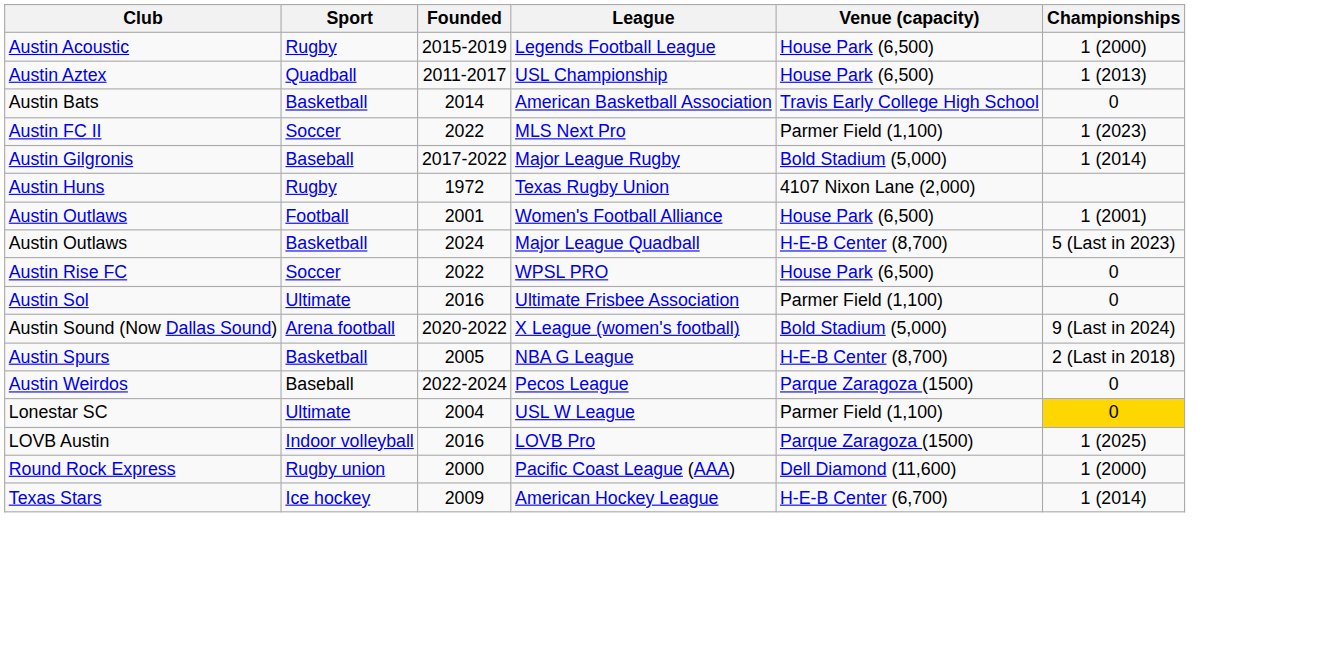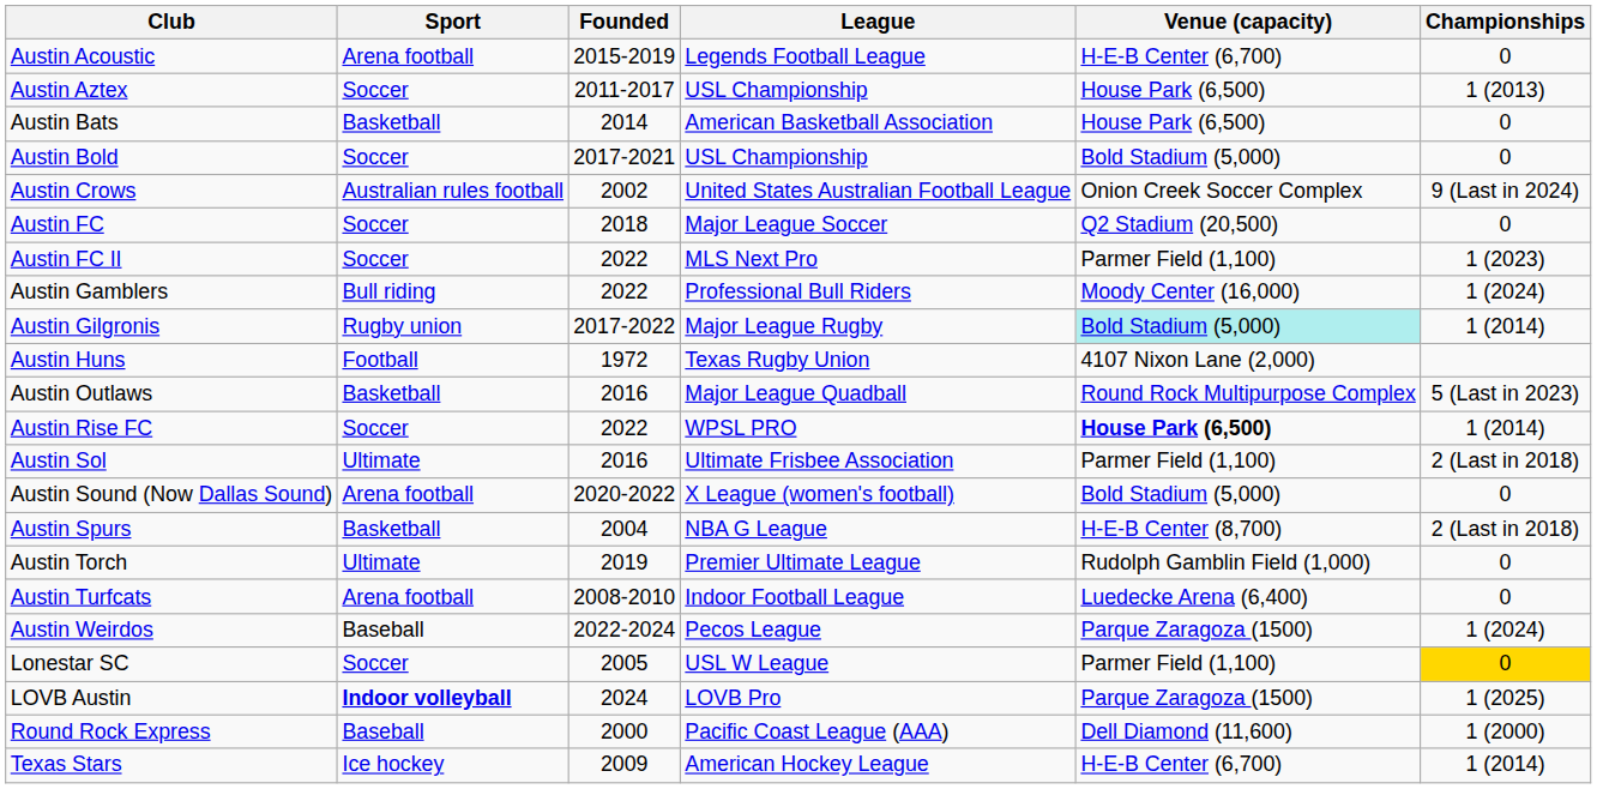 <table class="wikitable sortable" style="font-size:100%; margin:10px" border="1">
 <tr>
 <th>Club</th>
 <th>Sport</th>
 <th>Founded</th>
 <th>League</th>
 <th>Venue (capacity)</th>
 <th>Championships</th>
 </tr>
 <tr>
 <td><a href='#'>Austin Acoustic</a></td>
-<td><a href='#'>Rugby</a></td>
+<td><a href='#'>Arena football</a></td>
 <td align=center>2015-2019</td>
 <td><a href='#'>Legends Football League</a></td>
-<td><a href='#'>House Park</a> (6,500)</td>
-<td align=center>1 (2000)</td>
+<td><a href='#'>H-E-B Center</a> (6,700)</td>
+<td align=center>0</td>
 </tr>
 <tr>
 <td><a href='#'>Austin Aztex</a></td>
-<td><a href='#'>Quadball</a></td>
+<td><a href='#'>Soccer</a></td>
 <td align=center>2011-2017</td>
 <td><a href='#'>USL Championship</a></td>
 <td><a href='#'>House Park</a> (6,500)</td>
 <td align=center>1 (2013)</td>
 </tr>
 <tr>
 <td>Austin Bats</td>
 <td><a href='#'>Basketball</a></td>
 <td align=center>2014</td>
 <td><a href='#'>American Basketball Association</a></td>
-<td><a href='#'>Travis Early College High School</a></td>
+<td><a href='#'>House Park</a> (6,500)</td>
+<td align=center>0</td>
+</tr>
+<tr>
+<td><a href='#'>Austin Bold</a></td>
+<td><a href='#'>Soccer</a></td>
+<td align=center>2017-2021</td>
+<td><a href='#'>USL Championship</a></td>
+<td><a href='#'>Bold Stadium</a> (5,000)</td>
+<td align=center>0</td>
+</tr>
+<tr>
+<td><a href='#'>Austin Crows</a></td>
+<td><a href='#'>Australian rules football</a></td>
+<td align=center>2002</td>
+<td><a href='#'>United States Australian Football League</a></td>
+<td>Onion Creek Soccer Complex</td>
+<td align=center>9 (Last in 2024)</td>
+</tr>
+<tr>
+<td><a href='#'>Austin FC</a></td>
+<td><a href='#'>Soccer</a></td>
+<td align=center>2018</td>
+<td><a href='#'>Major League Soccer</a></td>
+<td><a href='#'>Q2 Stadium</a> (20,500)</td>
 <td align=center>0</td>
 </tr>
 <tr>
 <td><a href='#'>Austin FC II</a></td>
 <td><a href='#'>Soccer</a></td>
 <td align=center>2022</td>
 <td><a href='#'>MLS Next Pro</a></td>
 <td>Parmer Field (1,100)</td>
 <td align=center>1 (2023)</td>
 </tr>
 <tr>
+<td>Austin Gamblers</td>
+<td><a href='#'>Bull riding</a></td>
+<td align=center>2022</td>
+<td><a href='#'>Professional Bull Riders</a></td>
+<td><a href='#'>Moody Center</a> (16,000)</td>
+<td align=center>1 (2024)</td>
+</tr>
+<tr>
 <td><a href='#'>Austin Gilgronis</a></td>
-<td><a href='#'>Baseball</a></td>
+<td><a href='#'>Rugby union</a></td>
 <td align=center>2017-2022</td>
 <td><a href='#'>Major League Rugby</a></td>
-<td><a href='#'>Bold Stadium</a> (5,000)</td>
+<td style="background: paleturquoise;"><a href='#'>Bold Stadium</a> (5,000)</td>
 <td align=center>1 (2014)</td>
 </tr>
 <tr>
 <td><a href='#'>Austin Huns</a></td>
-<td><a href='#'>Rugby</a></td>
+<td><a href='#'>Football</a></td>
 <td align=center>1972</td>
 <td><a href='#'>Texas Rugby Union</a></td>
 <td>4107 Nixon Lane (2,000)</td>
 <td></td>
 </tr>
 <tr>
-<td><a href='#'>Austin Outlaws</a></td>
-<td><a href='#'>Football</a></td>
-<td align=center>2001</td>
-<td><a href='#'>Women's Football Alliance</a></td>
-<td><a href='#'>House Park</a> (6,500)</td>
-<td align=center>1 (2001)</td>
-</tr>
-<tr>
 <td>Austin Outlaws</td>
 <td><a href='#'>Basketball</a></td>
-<td align=center>2024</td>
+<td align=center>2016</td>
 <td><a href='#'>Major League Quadball</a></td>
-<td><a href='#'>H-E-B Center</a> (8,700)</td>
+<td><a href='#'>Round Rock Multipurpose Complex</a></td>
 <td align=center>5 (Last in 2023)</td>
 </tr>
 <tr>
 <td><a href='#'>Austin Rise FC</a></td>
 <td><a href='#'>Soccer</a></td>
 <td align=center>2022</td>
 <td><a href='#'>WPSL PRO</a></td>
-<td><a href='#'>House Park</a> (6,500)</td>
-<td align=center>0</td>
+<td><strong><a href='#'>House Park</a> (6,500)</strong></td>
+<td align=center>1 (2014)</td>
 </tr>
 <tr>
 <td><a href='#'>Austin Sol</a></td>
 <td><a href='#'>Ultimate</a></td>
 <td align=center>2016</td>
 <td><a href='#'>Ultimate Frisbee Association</a></td>
 <td>Parmer Field (1,100)</td>
-<td align=center>0</td>
+<td align=center>2 (Last in 2018)</td>
 </tr>
 <tr>
 <td>Austin Sound (Now <a href='#'>Dallas Sound</a>)</td>
 <td><a href='#'>Arena football</a></td>
 <td align=center>2020-2022</td>
 <td><a href='#'>X League (women's football)</a></td>
 <td><a href='#'>Bold Stadium</a> (5,000)</td>
-<td align=center>9 (Last in 2024)</td>
+<td align=center>0</td>
 </tr>
 <tr>
 <td><a href='#'>Austin Spurs</a></td>
 <td><a href='#'>Basketball</a></td>
-<td align=center>2005</td>
+<td align=center>2004</td>
 <td><a href='#'>NBA G League</a></td>
 <td><a href='#'>H-E-B Center</a> (8,700)</td>
 <td align=center>2 (Last in 2018)</td>
+</tr>
+<tr>
+<td>Austin Torch</td>
+<td><a href='#'>Ultimate</a></td>
+<td align=center>2019</td>
+<td><a href='#'>Premier Ultimate League</a></td>
+<td>Rudolph Gamblin Field (1,000)</td>
+<td align=center>0</td>
+</tr>
+<tr>
+<td><a href='#'>Austin Turfcats</a></td>
+<td><a href='#'>Arena football</a></td>
+<td align=center>2008-2010</td>
+<td><a href='#'>Indoor Football League</a></td>
+<td><a href='#'>Luedecke Arena</a> (6,400)</td>
+<td align=center>0</td>
 </tr>
 <tr>
 <td><a href='#'>Austin Weirdos</a></td>
 <td>Baseball</td>
 <td align=center>2022-2024</td>
 <td><a href='#'>Pecos League</a></td>
 <td><a href='#'>Parque Zaragoza </a> (1500)</td>
-<td align=center>0</td>
+<td align=center>1 (2024)</td>
 </tr>
 <tr>
 <td>Lonestar SC</td>
-<td><a href='#'>Ultimate</a></td>
-<td align=center>2004</td>
+<td><a href='#'>Soccer</a></td>
+<td align=center>2005</td>
 <td><a href='#'>USL W League</a></td>
 <td>Parmer Field (1,100)</td>
 <td align=center style="background: gold;">0</td>
 </tr>
 <tr>
 <td>LOVB Austin</td>
-<td><a href='#'>Indoor volleyball</a></td>
-<td align=center>2016</td>
+<td><strong><a href='#'>Indoor volleyball</a></strong></td>
+<td align=center>2024</td>
 <td><a href='#'>LOVB Pro</a></td>
 <td><a href='#'>Parque Zaragoza </a> (1500)</td>
 <td align=center>1 (2025)</td>
 </tr>
 <tr>
 <td><a href='#'>Round Rock Express</a></td>
-<td><a href='#'>Rugby union</a></td>
+<td><a href='#'>Baseball</a></td>
 <td align=center>2000</td>
 <td><a href='#'>Pacific Coast League</a> (<a href='#'>AAA</a>)</td>
 <td><a href='#'>Dell Diamond</a> (11,600)</td>
 <td align=center>1 (2000)</td>
 </tr>
 <tr>
 <td><a href='#'>Texas Stars</a></td>
 <td><a href='#'>Ice hockey</a></td>
 <td align=center>2009</td>
 <td><a href='#'>American Hockey League</a></td>
 <td><a href='#'>H-E-B Center</a> (6,700)</td>
 <td align=center>1 (2014)</td>
 </tr>
 </table>
